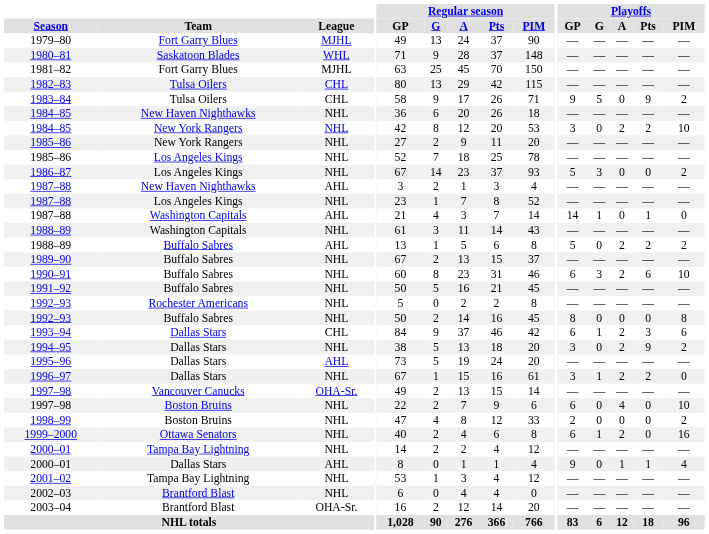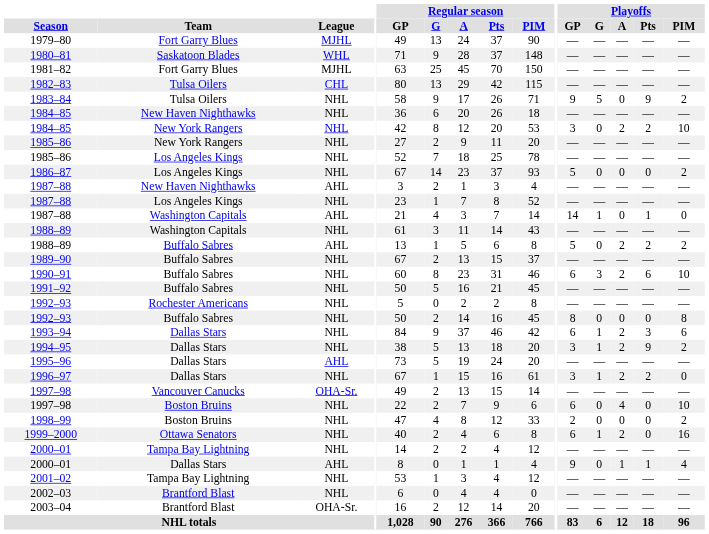 <table border="0" cellpadding="1" cellspacing="0" style="text-align:center; width:60em">
 <tr bgcolor="#e0e0e0">
 <th colspan="3" bgcolor="#ffffff"></th>
 <th rowspan="99" bgcolor="#ffffff"></th>
 <th colspan="5"><a href='#'>Regular season</a></th>
 <th rowspan="99" bgcolor="#ffffff"></th>
 <th colspan="5"><a href='#'>Playoffs</a></th>
 </tr>
 <tr bgcolor="#e0e0e0">
 <th><a href='#'>Season</a></th>
 <th>Team</th>
 <th>League</th>
 <th>GP</th>
 <th><a href='#'>G</a></th>
 <th><a href='#'>A</a></th>
 <th><a href='#'>Pts</a></th>
 <th><a href='#'>PIM</a></th>
 <th>GP</th>
 <th>G</th>
 <th>A</th>
 <th>Pts</th>
 <th>PIM</th>
 </tr>
 <tr>
 <td>1979–80</td>
 <td><a href='#'>Fort Garry Blues</a></td>
 <td><a href='#'>MJHL</a></td>
 <td>49</td>
 <td>13</td>
 <td>24</td>
 <td>37</td>
 <td>90</td>
 <td>—</td>
 <td>—</td>
 <td>—</td>
 <td>—</td>
 <td>—</td>
 </tr>
 <tr bgcolor="#f0f0f0">
 <td><a href='#'>1980–81</a></td>
 <td><a href='#'>Saskatoon Blades</a></td>
 <td><a href='#'>WHL</a></td>
 <td>71</td>
 <td>9</td>
 <td>28</td>
 <td>37</td>
 <td>148</td>
 <td>—</td>
 <td>—</td>
 <td>—</td>
 <td>—</td>
 <td>—</td>
 </tr>
 <tr>
 <td>1981–82</td>
 <td>Fort Garry Blues</td>
 <td>MJHL</td>
 <td>63</td>
 <td>25</td>
 <td>45</td>
 <td>70</td>
 <td>150</td>
 <td>—</td>
 <td>—</td>
 <td>—</td>
 <td>—</td>
 <td>—</td>
 </tr>
 <tr bgcolor="#f0f0f0">
 <td><a href='#'>1982–83</a></td>
 <td><a href='#'>Tulsa Oilers</a></td>
 <td><a href='#'>CHL</a></td>
 <td>80</td>
 <td>13</td>
 <td>29</td>
 <td>42</td>
 <td>115</td>
 <td>—</td>
 <td>—</td>
 <td>—</td>
 <td>—</td>
 <td>—</td>
 </tr>
 <tr>
 <td><a href='#'>1983–84</a></td>
 <td>Tulsa Oilers</td>
-<td>CHL</td>
+<td>NHL</td>
 <td>58</td>
 <td>9</td>
 <td>17</td>
 <td>26</td>
 <td>71</td>
 <td>9</td>
 <td>5</td>
 <td>0</td>
 <td>9</td>
 <td>2</td>
 </tr>
 <tr bgcolor="#f0f0f0">
 <td><a href='#'>1984–85</a></td>
 <td><a href='#'>New Haven Nighthawks</a></td>
 <td>NHL</td>
 <td>36</td>
 <td>6</td>
 <td>20</td>
 <td>26</td>
 <td>18</td>
 <td>—</td>
 <td>—</td>
 <td>—</td>
 <td>—</td>
 <td>—</td>
 </tr>
 <tr>
 <td><a href='#'>1984–85</a></td>
 <td><a href='#'>New York Rangers</a></td>
 <td><a href='#'>NHL</a></td>
 <td>42</td>
 <td>8</td>
 <td>12</td>
 <td>20</td>
 <td>53</td>
 <td>3</td>
 <td>0</td>
 <td>2</td>
 <td>2</td>
 <td>10</td>
 </tr>
 <tr bgcolor="#f0f0f0">
 <td><a href='#'>1985–86</a></td>
 <td>New York Rangers</td>
 <td>NHL</td>
 <td>27</td>
 <td>2</td>
 <td>9</td>
 <td>11</td>
 <td>20</td>
 <td>—</td>
 <td>—</td>
 <td>—</td>
 <td>—</td>
 <td>—</td>
 </tr>
 <tr>
 <td>1985–86</td>
 <td><a href='#'>Los Angeles Kings</a></td>
 <td>NHL</td>
 <td>52</td>
 <td>7</td>
 <td>18</td>
 <td>25</td>
 <td>78</td>
 <td>—</td>
 <td>—</td>
 <td>—</td>
 <td>—</td>
 <td>—</td>
 </tr>
 <tr bgcolor="#f0f0f0">
 <td><a href='#'>1986–87</a></td>
 <td>Los Angeles Kings</td>
 <td>NHL</td>
 <td>67</td>
 <td>14</td>
 <td>23</td>
 <td>37</td>
 <td>93</td>
 <td>5</td>
-<td>3</td>
+<td>0</td>
 <td>0</td>
 <td>0</td>
 <td>2</td>
 </tr>
 <tr>
 <td><a href='#'>1987–88</a></td>
 <td><a href='#'>New Haven Nighthawks</a></td>
 <td>AHL</td>
 <td>3</td>
 <td>2</td>
 <td>1</td>
 <td>3</td>
 <td>4</td>
 <td>—</td>
 <td>—</td>
 <td>—</td>
 <td>—</td>
 <td>—</td>
 </tr>
 <tr bgcolor="#f0f0f0">
 <td><a href='#'>1987–88</a></td>
 <td>Los Angeles Kings</td>
 <td>NHL</td>
 <td>23</td>
 <td>1</td>
 <td>7</td>
 <td>8</td>
 <td>52</td>
 <td>—</td>
 <td>—</td>
 <td>—</td>
 <td>—</td>
 <td>—</td>
 </tr>
 <tr>
 <td>1987–88</td>
 <td><a href='#'>Washington Capitals</a></td>
 <td>AHL</td>
 <td>21</td>
 <td>4</td>
 <td>3</td>
 <td>7</td>
 <td>14</td>
 <td>14</td>
 <td>1</td>
 <td>0</td>
 <td>1</td>
 <td>0</td>
 </tr>
 <tr bgcolor="#f0f0f0">
 <td><a href='#'>1988–89</a></td>
 <td>Washington Capitals</td>
 <td>NHL</td>
 <td>61</td>
 <td>3</td>
 <td>11</td>
 <td>14</td>
 <td>43</td>
 <td>—</td>
 <td>—</td>
 <td>—</td>
 <td>—</td>
 <td>—</td>
 </tr>
 <tr>
 <td>1988–89</td>
 <td><a href='#'>Buffalo Sabres</a></td>
 <td>AHL</td>
 <td>13</td>
 <td>1</td>
 <td>5</td>
 <td>6</td>
 <td>8</td>
 <td>5</td>
 <td>0</td>
 <td>2</td>
 <td>2</td>
 <td>2</td>
 </tr>
 <tr bgcolor="#f0f0f0">
 <td><a href='#'>1989–90</a></td>
 <td>Buffalo Sabres</td>
 <td>NHL</td>
 <td>67</td>
 <td>2</td>
 <td>13</td>
 <td>15</td>
 <td>37</td>
 <td>—</td>
 <td>—</td>
 <td>—</td>
 <td>—</td>
 <td>—</td>
 </tr>
 <tr>
 <td><a href='#'>1990–91</a></td>
 <td>Buffalo Sabres</td>
 <td>NHL</td>
 <td>60</td>
 <td>8</td>
 <td>23</td>
 <td>31</td>
 <td>46</td>
 <td>6</td>
 <td>3</td>
 <td>2</td>
 <td>6</td>
 <td>10</td>
 </tr>
 <tr bgcolor="#f0f0f0">
 <td><a href='#'>1991–92</a></td>
 <td>Buffalo Sabres</td>
 <td>NHL</td>
 <td>50</td>
 <td>5</td>
 <td>16</td>
 <td>21</td>
 <td>45</td>
 <td>—</td>
 <td>—</td>
 <td>—</td>
 <td>—</td>
 <td>—</td>
 </tr>
 <tr>
 <td><a href='#'>1992–93</a></td>
 <td><a href='#'>Rochester Americans</a></td>
 <td>NHL</td>
 <td>5</td>
 <td>0</td>
 <td>2</td>
 <td>2</td>
 <td>8</td>
 <td>—</td>
 <td>—</td>
 <td>—</td>
 <td>—</td>
 <td>—</td>
 </tr>
 <tr bgcolor="#f0f0f0">
 <td><a href='#'>1992–93</a></td>
 <td>Buffalo Sabres</td>
 <td>NHL</td>
 <td>50</td>
 <td>2</td>
 <td>14</td>
 <td>16</td>
 <td>45</td>
 <td>8</td>
 <td>0</td>
 <td>0</td>
 <td>0</td>
 <td>8</td>
 </tr>
 <tr>
 <td><a href='#'>1993–94</a></td>
 <td><a href='#'>Dallas Stars</a></td>
-<td>CHL</td>
+<td>NHL</td>
 <td>84</td>
 <td>9</td>
 <td>37</td>
 <td>46</td>
 <td>42</td>
 <td>6</td>
 <td>1</td>
 <td>2</td>
 <td>3</td>
 <td>6</td>
 </tr>
 <tr bgcolor="#f0f0f0">
 <td><a href='#'>1994–95</a></td>
 <td>Dallas Stars</td>
 <td>NHL</td>
 <td>38</td>
 <td>5</td>
 <td>13</td>
 <td>18</td>
 <td>20</td>
 <td>3</td>
-<td>0</td>
+<td>1</td>
 <td>2</td>
 <td>9</td>
 <td>2</td>
 </tr>
 <tr>
 <td><a href='#'>1995–96</a></td>
 <td>Dallas Stars</td>
 <td><a href='#'>AHL</a></td>
 <td>73</td>
 <td>5</td>
 <td>19</td>
 <td>24</td>
 <td>20</td>
 <td>—</td>
 <td>—</td>
 <td>—</td>
 <td>—</td>
 <td>—</td>
 </tr>
 <tr bgcolor="#f0f0f0">
 <td><a href='#'>1996–97</a></td>
 <td>Dallas Stars</td>
 <td>NHL</td>
 <td>67</td>
 <td>1</td>
 <td>15</td>
 <td>16</td>
 <td>61</td>
 <td>3</td>
 <td>1</td>
 <td>2</td>
 <td>2</td>
 <td>0</td>
 </tr>
 <tr>
 <td><a href='#'>1997–98</a></td>
 <td><a href='#'>Vancouver Canucks</a></td>
 <td><a href='#'>OHA-Sr.</a></td>
 <td>49</td>
 <td>2</td>
 <td>13</td>
 <td>15</td>
 <td>14</td>
 <td>—</td>
 <td>—</td>
 <td>—</td>
 <td>—</td>
 <td>—</td>
 </tr>
 <tr bgcolor="#f0f0f0">
 <td>1997–98</td>
 <td><a href='#'>Boston Bruins</a></td>
 <td>NHL</td>
 <td>22</td>
 <td>2</td>
 <td>7</td>
 <td>9</td>
 <td>6</td>
 <td>6</td>
 <td>0</td>
 <td>4</td>
 <td>0</td>
 <td>10</td>
 </tr>
 <tr>
 <td><a href='#'>1998–99</a></td>
 <td>Boston Bruins</td>
 <td>NHL</td>
 <td>47</td>
 <td>4</td>
 <td>8</td>
 <td>12</td>
 <td>33</td>
 <td>2</td>
 <td>0</td>
 <td>0</td>
 <td>0</td>
 <td>2</td>
 </tr>
 <tr bgcolor="#f0f0f0">
 <td><a href='#'>1999–2000</a></td>
 <td><a href='#'>Ottawa Senators</a></td>
 <td>NHL</td>
 <td>40</td>
 <td>2</td>
 <td>4</td>
 <td>6</td>
 <td>8</td>
 <td>6</td>
 <td>1</td>
 <td>2</td>
 <td>0</td>
 <td>16</td>
 </tr>
 <tr>
 <td><a href='#'>2000–01</a></td>
 <td><a href='#'>Tampa Bay Lightning</a></td>
 <td>NHL</td>
 <td>14</td>
 <td>2</td>
 <td>2</td>
 <td>4</td>
 <td>12</td>
 <td>—</td>
 <td>—</td>
 <td>—</td>
 <td>—</td>
 <td>—</td>
 </tr>
 <tr bgcolor="#f0f0f0">
 <td>2000–01</td>
 <td>Dallas Stars</td>
 <td>AHL</td>
 <td>8</td>
 <td>0</td>
 <td>1</td>
 <td>1</td>
 <td>4</td>
 <td>9</td>
 <td>0</td>
 <td>1</td>
 <td>1</td>
 <td>4</td>
 </tr>
 <tr>
 <td><a href='#'>2001–02</a></td>
 <td>Tampa Bay Lightning</td>
 <td>NHL</td>
 <td>53</td>
 <td>1</td>
 <td>3</td>
 <td>4</td>
 <td>12</td>
 <td>—</td>
 <td>—</td>
 <td>—</td>
 <td>—</td>
 <td>—</td>
 </tr>
 <tr bgcolor="#f0f0f0">
 <td>2002–03</td>
 <td><a href='#'>Brantford Blast</a></td>
 <td>NHL</td>
 <td>6</td>
 <td>0</td>
 <td>4</td>
 <td>4</td>
 <td>0</td>
 <td>—</td>
 <td>—</td>
 <td>—</td>
 <td>—</td>
 <td>—</td>
 </tr>
 <tr>
 <td>2003–04</td>
 <td>Brantford Blast</td>
 <td>OHA-Sr.</td>
 <td>16</td>
 <td>2</td>
 <td>12</td>
 <td>14</td>
 <td>20</td>
 <td>—</td>
 <td>—</td>
 <td>—</td>
 <td>—</td>
 <td>—</td>
 </tr>
 <tr bgcolor="#e0e0e0">
 <th colspan="3">NHL totals</th>
 <th>1,028</th>
 <th>90</th>
 <th>276</th>
 <th>366</th>
 <th>766</th>
 <th>83</th>
 <th>6</th>
 <th>12</th>
 <th>18</th>
 <th>96</th>
 </tr>
 </table>
